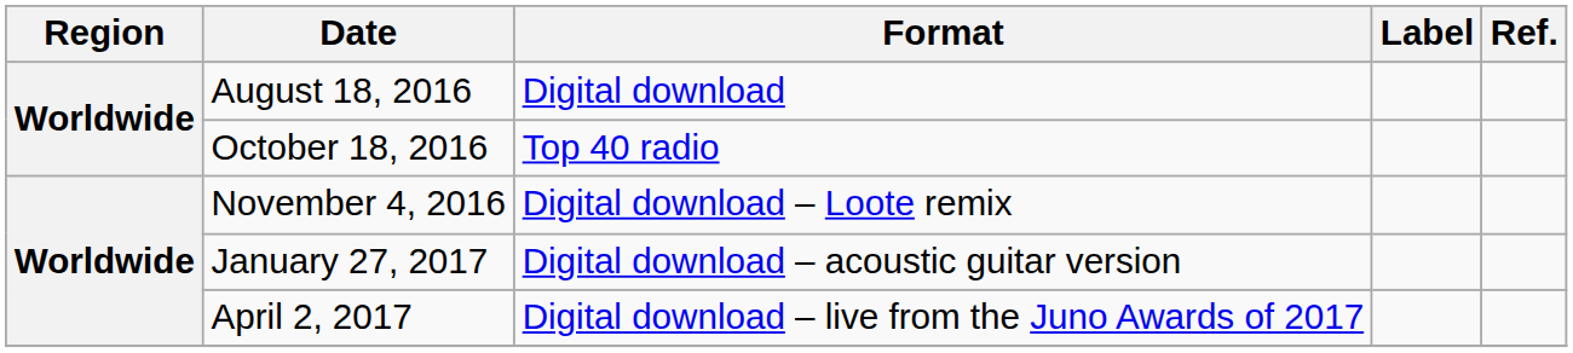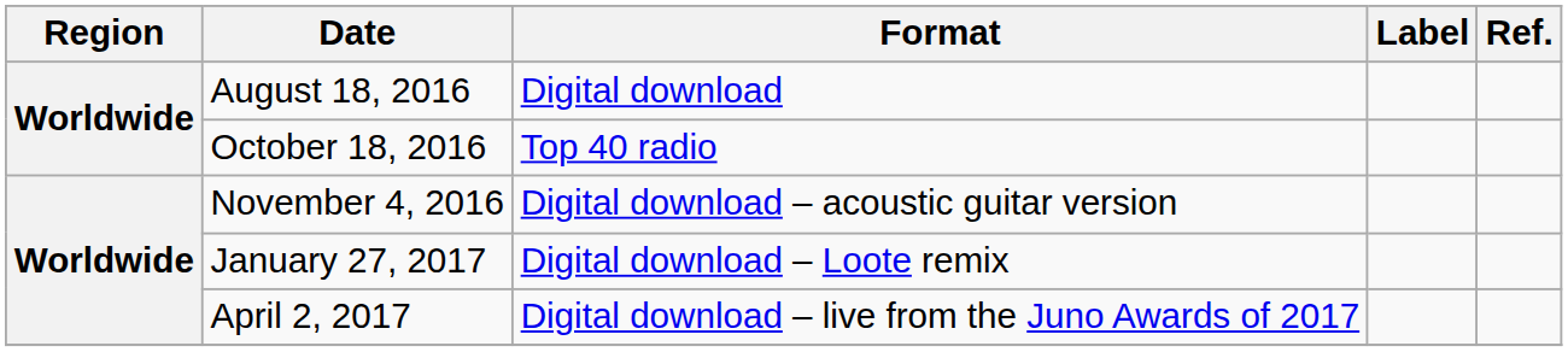 <table class="wikitable sortable plainrowheaders">
 <tr>
 <th scope="col">Region</th>
 <th scope="col">Date</th>
 <th scope="col">Format</th>
 <th scope="col">Label</th>
 <th scope="col">Ref.</th>
 </tr>
 <tr>
 <th rowspan="2" scope="row">Worldwide</th>
 <td>August 18, 2016</td>
 <td><a href='#'>Digital download</a></td>
 <td></td>
 <td></td>
 </tr>
 <tr>
 <td>October 18, 2016</td>
 <td><a href='#'>Top 40 radio</a></td>
 <td></td>
 <td></td>
 </tr>
 <tr>
 <th rowspan="3" scope="row">Worldwide</th>
 <td>November 4, 2016</td>
-<td><a href='#'>Digital download</a> – <a href='#'>Loote</a> remix</td>
+<td><a href='#'>Digital download</a> – acoustic guitar version</td>
 <td></td>
 <td></td>
 </tr>
 <tr>
 <td>January 27, 2017</td>
-<td><a href='#'>Digital download</a> – acoustic guitar version</td>
+<td><a href='#'>Digital download</a> – <a href='#'>Loote</a> remix</td>
 <td></td>
 <td></td>
 </tr>
 <tr>
 <td>April 2, 2017</td>
 <td><a href='#'>Digital download</a> – live from the <a href='#'>Juno Awards of 2017</a></td>
 <td></td>
 <td></td>
 </tr>
 <tr>
 </tr>
 </table>
